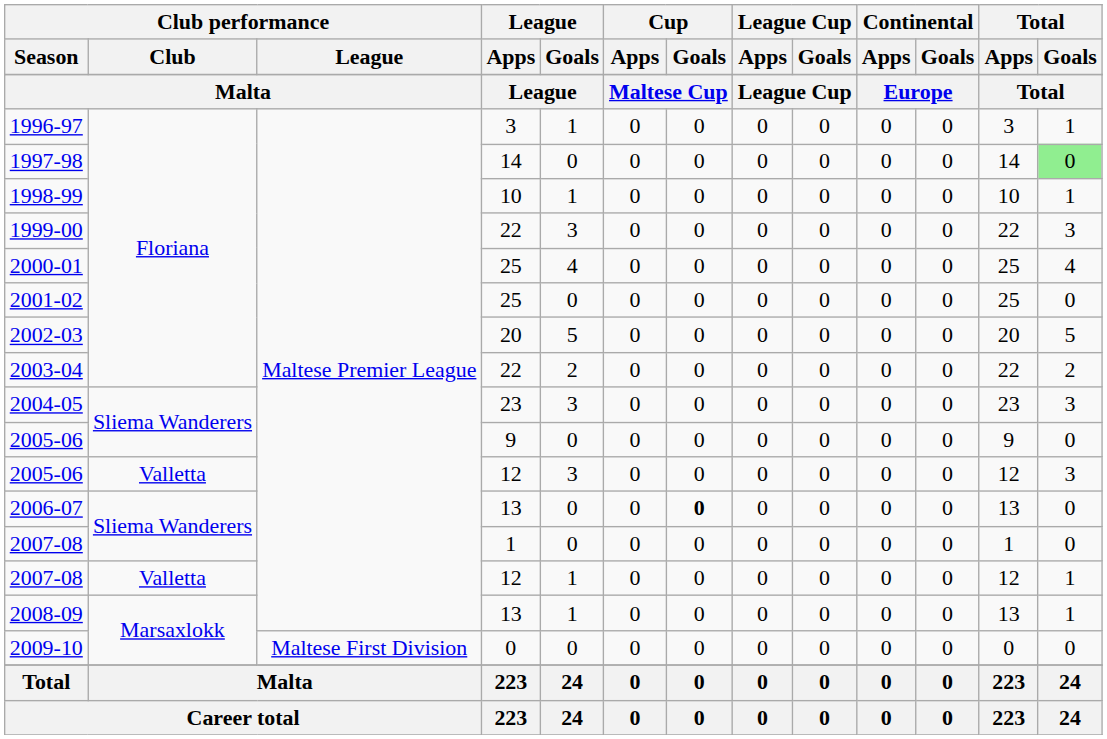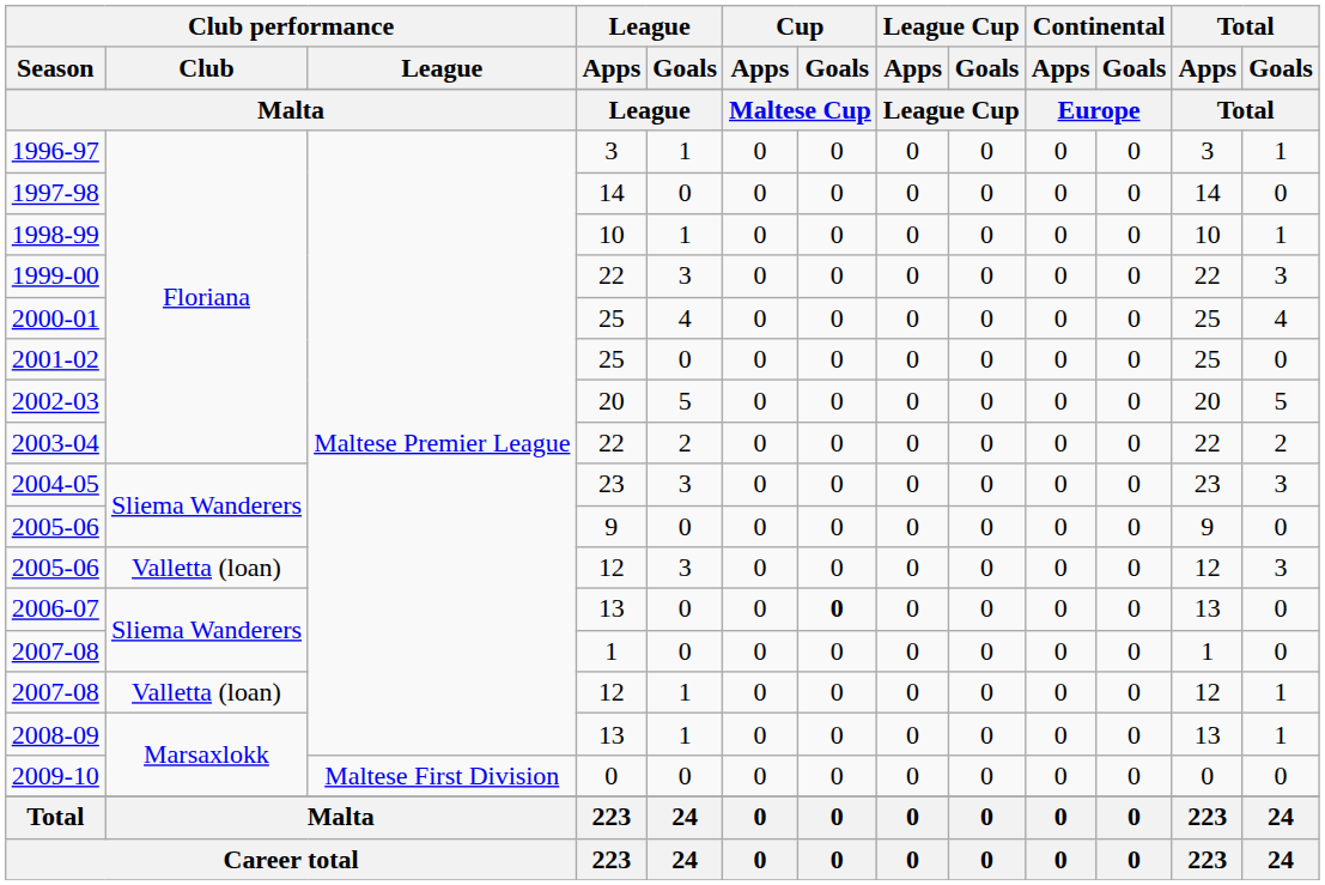 <table class="wikitable" style="text-align:center">
 <tr>
 <th colspan=3>Club performance</th>
 <th colspan=2>League</th>
 <th colspan=2>Cup</th>
 <th colspan=2>League Cup</th>
 <th colspan=2>Continental</th>
 <th colspan=2>Total</th>
 </tr>
 <tr>
 <th>Season</th>
 <th>Club</th>
 <th>League</th>
 <th>Apps</th>
 <th>Goals</th>
 <th>Apps</th>
 <th>Goals</th>
 <th>Apps</th>
 <th>Goals</th>
 <th>Apps</th>
 <th>Goals</th>
 <th>Apps</th>
 <th>Goals</th>
 </tr>
 <tr>
 </tr>
 <tr>
 <th colspan=3>Malta</th>
 <th colspan=2>League</th>
 <th colspan=2><a href='#'>Maltese Cup</a></th>
 <th colspan=2>League Cup</th>
 <th colspan=2><a href='#'>Europe</a></th>
 <th colspan=2>Total</th>
 </tr>
 <tr>
 <td><a href='#'>1996-97</a></td>
 <td rowspan="8"><a href='#'>Floriana</a></td>
 <td rowspan="15"><a href='#'>Maltese Premier League</a></td>
 <td>3</td>
 <td>1</td>
 <td>0</td>
 <td>0</td>
 <td>0</td>
 <td>0</td>
 <td>0</td>
 <td>0</td>
 <td>3</td>
 <td>1</td>
 </tr>
 <tr>
 <td><a href='#'>1997-98</a></td>
 <td>14</td>
 <td>0</td>
 <td>0</td>
 <td>0</td>
 <td>0</td>
 <td>0</td>
 <td>0</td>
 <td>0</td>
 <td>14</td>
-<td style="background: lightgreen;">0</td>
+<td>0</td>
 </tr>
 <tr>
 <td><a href='#'>1998-99</a></td>
 <td>10</td>
 <td>1</td>
 <td>0</td>
 <td>0</td>
 <td>0</td>
 <td>0</td>
 <td>0</td>
 <td>0</td>
 <td>10</td>
 <td>1</td>
 </tr>
 <tr>
 <td><a href='#'>1999-00</a></td>
 <td>22</td>
 <td>3</td>
 <td>0</td>
 <td>0</td>
 <td>0</td>
 <td>0</td>
 <td>0</td>
 <td>0</td>
 <td>22</td>
 <td>3</td>
 </tr>
 <tr>
 <td><a href='#'>2000-01</a></td>
 <td>25</td>
 <td>4</td>
 <td>0</td>
 <td>0</td>
 <td>0</td>
 <td>0</td>
 <td>0</td>
 <td>0</td>
 <td>25</td>
 <td>4</td>
 </tr>
 <tr>
 <td><a href='#'>2001-02</a></td>
 <td>25</td>
 <td>0</td>
 <td>0</td>
 <td>0</td>
 <td>0</td>
 <td>0</td>
 <td>0</td>
 <td>0</td>
 <td>25</td>
 <td>0</td>
 </tr>
 <tr>
 <td><a href='#'>2002-03</a></td>
 <td>20</td>
 <td>5</td>
 <td>0</td>
 <td>0</td>
 <td>0</td>
 <td>0</td>
 <td>0</td>
 <td>0</td>
 <td>20</td>
 <td>5</td>
 </tr>
 <tr>
 <td><a href='#'>2003-04</a></td>
 <td>22</td>
 <td>2</td>
 <td>0</td>
 <td>0</td>
 <td>0</td>
 <td>0</td>
 <td>0</td>
 <td>0</td>
 <td>22</td>
 <td>2</td>
 </tr>
 <tr>
 <td><a href='#'>2004-05</a></td>
 <td rowspan="2"><a href='#'>Sliema Wanderers</a></td>
 <td>23</td>
 <td>3</td>
 <td>0</td>
 <td>0</td>
 <td>0</td>
 <td>0</td>
 <td>0</td>
 <td>0</td>
 <td>23</td>
 <td>3</td>
 </tr>
 <tr>
 <td><a href='#'>2005-06</a></td>
 <td>9</td>
 <td>0</td>
 <td>0</td>
 <td>0</td>
 <td>0</td>
 <td>0</td>
 <td>0</td>
 <td>0</td>
 <td>9</td>
 <td>0</td>
 </tr>
 <tr>
 <td><a href='#'>2005-06</a></td>
-<td rowspan="1"><a href='#'>Valletta</a></td>
+<td rowspan="1"><a href='#'>Valletta</a> (loan)</td>
 <td>12</td>
 <td>3</td>
 <td>0</td>
 <td>0</td>
 <td>0</td>
 <td>0</td>
 <td>0</td>
 <td>0</td>
 <td>12</td>
 <td>3</td>
 </tr>
 <tr>
 <td><a href='#'>2006-07</a></td>
 <td rowspan="2"><a href='#'>Sliema Wanderers</a></td>
 <td>13</td>
 <td>0</td>
 <td>0</td>
 <td><strong>0</strong></td>
 <td>0</td>
 <td>0</td>
 <td>0</td>
 <td>0</td>
 <td>13</td>
 <td>0</td>
 </tr>
 <tr>
 <td><a href='#'>2007-08</a></td>
 <td>1</td>
 <td>0</td>
 <td>0</td>
 <td>0</td>
 <td>0</td>
 <td>0</td>
 <td>0</td>
 <td>0</td>
 <td>1</td>
 <td>0</td>
 </tr>
 <tr>
 <td><a href='#'>2007-08</a></td>
-<td rowspan="1"><a href='#'>Valletta</a></td>
+<td rowspan="1"><a href='#'>Valletta</a> (loan)</td>
 <td>12</td>
 <td>1</td>
 <td>0</td>
 <td>0</td>
 <td>0</td>
 <td>0</td>
 <td>0</td>
 <td>0</td>
 <td>12</td>
 <td>1</td>
 </tr>
 <tr>
 <td><a href='#'>2008-09</a></td>
 <td rowspan="2"><a href='#'>Marsaxlokk</a></td>
 <td>13</td>
 <td>1</td>
 <td>0</td>
 <td>0</td>
 <td>0</td>
 <td>0</td>
 <td>0</td>
 <td>0</td>
 <td>13</td>
 <td>1</td>
 </tr>
 <tr>
 <td><a href='#'>2009-10</a></td>
 <td rowspan="1"><a href='#'>Maltese First Division</a></td>
 <td>0</td>
 <td>0</td>
 <td>0</td>
 <td>0</td>
 <td>0</td>
 <td>0</td>
 <td>0</td>
 <td>0</td>
 <td>0</td>
 <td>0</td>
 </tr>
 <tr>
 </tr>
 <tr>
 <th rowspan=1>Total</th>
 <th colspan=2>Malta</th>
 <th>223</th>
 <th>24</th>
 <th>0</th>
 <th>0</th>
 <th>0</th>
 <th>0</th>
 <th>0</th>
 <th>0</th>
 <th>223</th>
 <th>24</th>
 </tr>
 <tr>
 <th colspan=3>Career total</th>
 <th>223</th>
 <th>24</th>
 <th>0</th>
 <th>0</th>
 <th>0</th>
 <th>0</th>
 <th>0</th>
 <th>0</th>
 <th>223</th>
 <th>24</th>
 </tr>
 </table>
